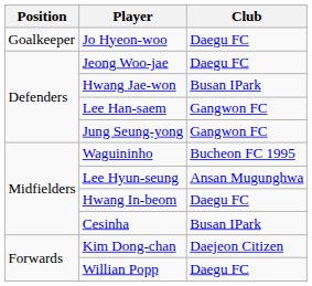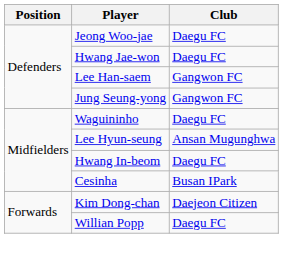 <table class="wikitable">
 <tr>
 <th>Position</th>
 <th>Player</th>
 <th>Club</th>
-</tr>
-<tr>
-<td>Goalkeeper</td>
-<td> <a href='#'>Jo Hyeon-woo</a></td>
-<td><a href='#'>Daegu FC</a></td>
 </tr>
 <tr>
 <td rowspan=4>Defenders</td>
 <td> <a href='#'>Jeong Woo-jae</a></td>
 <td><a href='#'>Daegu FC</a></td>
 </tr>
 <tr>
 <td> <a href='#'>Hwang Jae-won</a></td>
-<td><a href='#'>Busan IPark</a></td>
+<td><a href='#'>Daegu FC</a></td>
 </tr>
 <tr>
 <td> <a href='#'>Lee Han-saem</a></td>
 <td><a href='#'>Gangwon FC</a></td>
 </tr>
 <tr>
 <td> <a href='#'>Jung Seung-yong</a></td>
 <td><a href='#'>Gangwon FC</a></td>
 </tr>
 <tr>
 <td rowspan=4>Midfielders</td>
 <td> <a href='#'>Waguininho</a></td>
-<td><a href='#'>Bucheon FC 1995</a></td>
+<td><a href='#'>Daegu FC</a></td>
 </tr>
 <tr>
 <td> <a href='#'>Lee Hyun-seung</a></td>
 <td><a href='#'>Ansan Mugunghwa</a></td>
 </tr>
 <tr>
 <td> <a href='#'>Hwang In-beom</a></td>
 <td><a href='#'>Daegu FC</a></td>
 </tr>
 <tr>
 <td> <a href='#'>Cesinha</a></td>
 <td><a href='#'>Busan IPark</a></td>
 </tr>
 <tr>
 <td rowspan=4>Forwards</td>
 <td> <a href='#'>Kim Dong-chan</a></td>
 <td><a href='#'>Daejeon Citizen</a></td>
 </tr>
 <tr>
 <td> <a href='#'>Willian Popp</a></td>
 <td><a href='#'>Daegu FC</a></td>
 </tr>
 </table>
